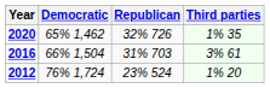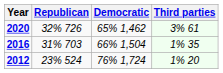 <table class="wikitable" style="float:center; margin: 1em 1em 1em 0; font-size: 95%;">
 <tr>
 <th>Year</th>
+<th><a href='#'>Republican</a></th>
 <th><a href='#'>Democratic</a></th>
-<th><a href='#'>Republican</a></th>
 <th><a href='#'>Third parties</a></th>
 </tr>
 <tr>
 <td><strong><a href='#'>2020</a></strong></td>
+<td style="text-align:center;" ><em>32%</em> <em>726</em></td>
 <td style="text-align:center;" ><em>65%</em> <em>1,462</em></td>
-<td style="text-align:center;" ><em>32%</em> <em>726</em></td>
+<td style="text-align:center; background:honeyDew;"><em>3%</em> <em>61</em></td>
+</tr>
+<tr>
+<td><strong><a href='#'>2016</a></strong></td>
+<td style="text-align:center;" ><em>31%</em> <em>703</em></td>
+<td style="text-align:center;" ><em>66%</em> <em>1,504</em></td>
 <td style="text-align:center; background:honeyDew;"><em>1%</em> <em>35</em></td>
 </tr>
 <tr>
-<td><strong><a href='#'>2016</a></strong></td>
-<td style="text-align:center;" ><em>66%</em> <em>1,504</em></td>
-<td style="text-align:center;" ><em>31%</em> <em>703</em></td>
-<td style="text-align:center; background:honeyDew;"><em>3%</em> <em>61</em></td>
-</tr>
-<tr>
 <td><strong><a href='#'>2012</a></strong></td>
+<td style="text-align:center;" ><em>23%</em> <em>524</em></td>
 <td style="text-align:center;" ><em>76%</em> <em>1,724</em></td>
-<td style="text-align:center;" ><em>23%</em> <em>524</em></td>
 <td style="text-align:center; background:honeyDew;"><em>1%</em> <em>20</em></td>
 </tr>
 </table>
